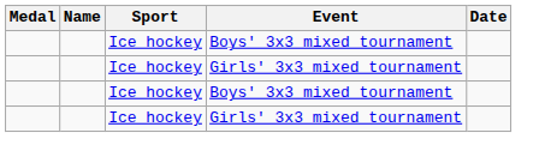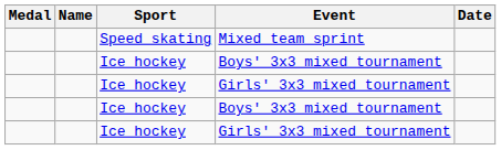 <table class="wikitable sortable" style="font-size: 95%">
 <tr>
 <th>Medal</th>
 <th>Name</th>
 <th>Sport</th>
 <th>Event</th>
 <th>Date</th>
+</tr>
+<tr>
+<td></td>
+<td></td>
+<td><a href='#'>Speed skating</a></td>
+<td><a href='#'>Mixed team sprint</a></td>
+<td></td>
 </tr>
 <tr>
 <td></td>
 <td></td>
 <td><a href='#'>Ice hockey</a></td>
 <td><a href='#'>Boys' 3x3 mixed tournament</a></td>
 <td></td>
 </tr>
 <tr>
 <td></td>
 <td></td>
 <td><a href='#'>Ice hockey</a></td>
 <td><a href='#'>Girls' 3x3 mixed tournament</a></td>
 <td></td>
 </tr>
 <tr>
 <td></td>
 <td></td>
 <td><a href='#'>Ice hockey</a></td>
 <td><a href='#'>Boys' 3x3 mixed tournament</a></td>
 <td></td>
 </tr>
 <tr>
 <td></td>
 <td></td>
 <td><a href='#'>Ice hockey</a></td>
 <td><a href='#'>Girls' 3x3 mixed tournament</a></td>
 <td></td>
 </tr>
 </table>
